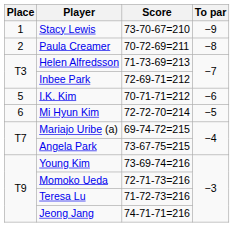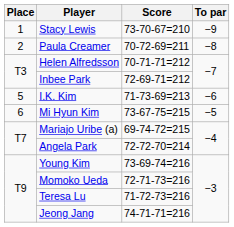 <table class="wikitable">
 <tr>
 <th>Place</th>
 <th>Player</th>
 <th>Score</th>
 <th>To par</th>
 </tr>
 <tr>
 <td align=center>1</td>
 <td> <a href='#'>Stacy Lewis</a></td>
 <td>73-70-67=210</td>
 <td align=center>−9</td>
 </tr>
 <tr>
 <td align=center>2</td>
 <td> <a href='#'>Paula Creamer</a></td>
 <td>70-72-69=211</td>
 <td align=center>−8</td>
 </tr>
 <tr>
 <td rowspan=2 align=center>T3</td>
 <td> <a href='#'>Helen Alfredsson</a></td>
-<td>71-73-69=213</td>
+<td>70-71-71=212</td>
 <td rowspan=2 align=center>−7</td>
 </tr>
 <tr>
 <td> <a href='#'>Inbee Park</a></td>
 <td>72-69-71=212</td>
 </tr>
 <tr>
 <td align=center>5</td>
 <td> <a href='#'>I.K. Kim</a></td>
-<td>70-71-71=212</td>
+<td>71-73-69=213</td>
 <td align=center>−6</td>
 </tr>
 <tr>
 <td align=center>6</td>
 <td> <a href='#'>Mi Hyun Kim</a></td>
-<td>72-72-70=214</td>
+<td>73-67-75=215</td>
 <td align=center>−5</td>
 </tr>
 <tr>
 <td rowspan=2 align=center>T7</td>
 <td> <a href='#'>Mariajo Uribe</a> (a)</td>
 <td>69-74-72=215</td>
 <td rowspan=2 align=center>−4</td>
 </tr>
 <tr>
 <td> <a href='#'>Angela Park</a><br></td>
-<td>73-67-75=215</td>
+<td>72-72-70=214</td>
 </tr>
 <tr>
 <td rowspan=4 align=center>T9</td>
 <td> <a href='#'>Young Kim</a></td>
 <td>73-69-74=216</td>
 <td rowspan=4 align=center>−3</td>
 </tr>
 <tr>
 <td> <a href='#'>Momoko Ueda</a></td>
 <td>72-71-73=216</td>
 </tr>
 <tr>
 <td> <a href='#'>Teresa Lu</a></td>
 <td>71-72-73=216</td>
 </tr>
 <tr>
 <td> <a href='#'>Jeong Jang</a></td>
 <td>74-71-71=216</td>
 </tr>
 </table>
